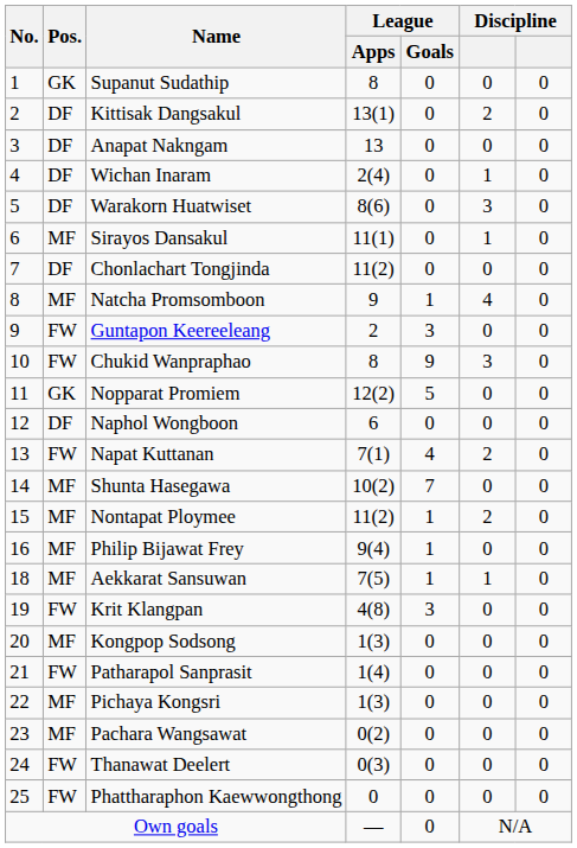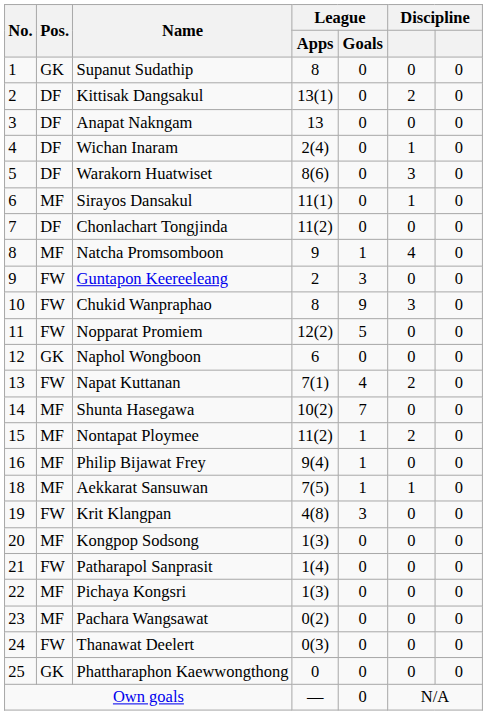 <table class="wikitable sortable" style="text-align:center">
 <tr>
 <th rowspan="2">No.</th>
 <th rowspan="2">Pos.</th>
 <th rowspan="2">Name</th>
 <th colspan="2" width="85">League</th>
 <th colspan="2" width="85">Discipline</th>
 </tr>
 <tr>
 <th>Apps</th>
 <th>Goals</th>
 <th></th>
 <th></th>
 </tr>
 <tr>
 <td align="left">1</td>
 <td align="left">GK</td>
 <td align="left">Supanut Sudathip</td>
 <td>8</td>
 <td>0</td>
 <td>0</td>
 <td>0</td>
 </tr>
 <tr>
 <td align="left">2</td>
 <td align="left">DF</td>
 <td align="left">Kittisak Dangsakul</td>
 <td>13(1)</td>
 <td>0</td>
 <td>2</td>
 <td>0</td>
 </tr>
 <tr>
 <td align="left">3</td>
 <td align="left">DF</td>
 <td align="left">Anapat Nakngam</td>
 <td>13</td>
 <td>0</td>
 <td>0</td>
 <td>0</td>
 </tr>
 <tr>
 <td align="left">4</td>
 <td align="left">DF</td>
 <td align="left">Wichan Inaram</td>
 <td>2(4)</td>
 <td>0</td>
 <td>1</td>
 <td>0</td>
 </tr>
 <tr>
 <td align="left">5</td>
 <td align="left">DF</td>
 <td align="left">Warakorn Huatwiset</td>
 <td>8(6)</td>
 <td>0</td>
 <td>3</td>
 <td>0</td>
 </tr>
 <tr>
 <td align="left">6</td>
 <td align="left">MF</td>
 <td align="left">Sirayos Dansakul</td>
 <td>11(1)</td>
 <td>0</td>
 <td>1</td>
 <td>0</td>
 </tr>
 <tr>
 <td align="left">7</td>
 <td align="left">DF</td>
 <td align="left">Chonlachart Tongjinda</td>
 <td>11(2)</td>
 <td>0</td>
 <td>0</td>
 <td>0</td>
 </tr>
 <tr>
 <td align="left">8</td>
 <td align="left">MF</td>
 <td align="left">Natcha Promsomboon</td>
 <td>9</td>
 <td>1</td>
 <td>4</td>
 <td>0</td>
 </tr>
 <tr>
 <td align="left">9</td>
 <td align="left">FW</td>
 <td align="left"><a href='#'>Guntapon Keereeleang</a></td>
 <td>2</td>
 <td>3</td>
 <td>0</td>
 <td>0</td>
 </tr>
 <tr>
 <td align="left">10</td>
 <td align="left">FW</td>
 <td align="left">Chukid Wanpraphao</td>
 <td>8</td>
 <td>9</td>
 <td>3</td>
 <td>0</td>
 </tr>
 <tr>
 <td align="left">11</td>
-<td align="left">GK</td>
+<td align="left">FW</td>
 <td align="left">Nopparat Promiem</td>
 <td>12(2)</td>
 <td>5</td>
 <td>0</td>
 <td>0</td>
 </tr>
 <tr>
 <td align="left">12</td>
-<td align="left">DF</td>
+<td align="left">GK</td>
 <td align="left">Naphol Wongboon</td>
 <td>6</td>
 <td>0</td>
 <td>0</td>
 <td>0</td>
 </tr>
 <tr>
 <td align="left">13</td>
 <td align="left">FW</td>
 <td align="left">Napat Kuttanan</td>
 <td>7(1)</td>
 <td>4</td>
 <td>2</td>
 <td>0</td>
 </tr>
 <tr>
 <td align="left">14</td>
 <td align="left">MF</td>
 <td align="left">Shunta Hasegawa</td>
 <td>10(2)</td>
 <td>7</td>
 <td>0</td>
 <td>0</td>
 </tr>
 <tr>
 <td align="left">15</td>
 <td align="left">MF</td>
 <td align="left">Nontapat Ploymee</td>
 <td>11(2)</td>
 <td>1</td>
 <td>2</td>
 <td>0</td>
 </tr>
 <tr>
 <td align="left">16</td>
 <td align="left">MF</td>
 <td align="left">Philip Bijawat Frey</td>
 <td>9(4)</td>
 <td>1</td>
 <td>0</td>
 <td>0</td>
 </tr>
 <tr>
 <td align="left">18</td>
 <td align="left">MF</td>
 <td align="left">Aekkarat Sansuwan</td>
 <td>7(5)</td>
 <td>1</td>
 <td>1</td>
 <td>0</td>
 </tr>
 <tr>
 <td align="left">19</td>
 <td align="left">FW</td>
 <td align="left">Krit Klangpan</td>
 <td>4(8)</td>
 <td>3</td>
 <td>0</td>
 <td>0</td>
 </tr>
 <tr>
 <td align="left">20</td>
 <td align="left">MF</td>
 <td align="left">Kongpop Sodsong</td>
 <td>1(3)</td>
 <td>0</td>
 <td>0</td>
 <td>0</td>
 </tr>
 <tr>
 <td align="left">21</td>
 <td align="left">FW</td>
 <td align="left">Patharapol Sanprasit</td>
 <td>1(4)</td>
 <td>0</td>
 <td>0</td>
 <td>0</td>
 </tr>
 <tr>
 <td align="left">22</td>
 <td align="left">MF</td>
 <td align="left">Pichaya Kongsri</td>
 <td>1(3)</td>
 <td>0</td>
 <td>0</td>
 <td>0</td>
 </tr>
 <tr>
 <td align="left">23</td>
 <td align="left">MF</td>
 <td align="left">Pachara Wangsawat</td>
 <td>0(2)</td>
 <td>0</td>
 <td>0</td>
 <td>0</td>
 </tr>
 <tr>
 <td align="left">24</td>
 <td align="left">FW</td>
 <td align="left">Thanawat Deelert</td>
 <td>0(3)</td>
 <td>0</td>
 <td>0</td>
 <td>0</td>
 </tr>
 <tr>
 <td align="left">25</td>
-<td align="left">FW</td>
+<td align="left">GK</td>
 <td align="left">Phattharaphon Kaewwongthong</td>
 <td>0</td>
 <td>0</td>
 <td>0</td>
 <td>0</td>
 </tr>
 <tr>
 <td colspan="3" align="center"><a href='#'>Own goals</a></td>
 <td>—</td>
 <td>0</td>
 <td colspan=2>N/A</td>
 </tr>
 </table>
